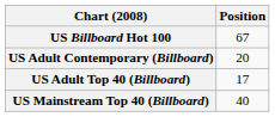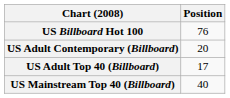 <table class="wikitable sortable plainrowheaders" style="text-align:center">
 <tr>
 <th scope="col">Chart (2008)</th>
 <th scope="col">Position</th>
 </tr>
 <tr>
 <th scope="row">US <em>Billboard</em> Hot 100</th>
-<td>67</td>
+<td>76</td>
 </tr>
 <tr>
 <th scope="row">US Adult Contemporary (<em>Billboard</em>)</th>
 <td>20</td>
 </tr>
 <tr>
 <th scope="row">US Adult Top 40 (<em>Billboard</em>)</th>
 <td>17</td>
 </tr>
 <tr>
 <th scope="row">US Mainstream Top 40 (<em>Billboard</em>)</th>
 <td>40</td>
 </tr>
 </table>
